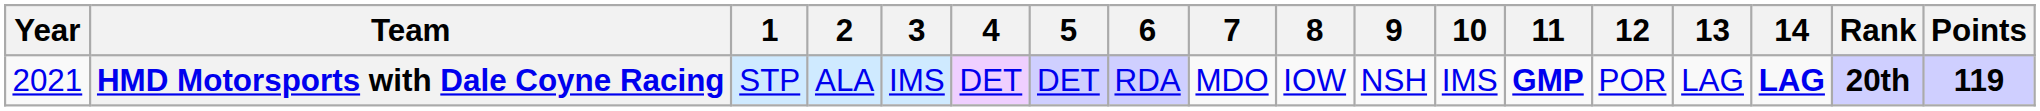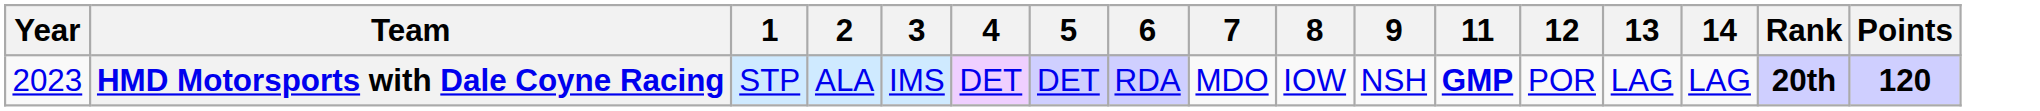 <table class="wikitable" style="text-align:center; font-size:90%">
 <tr>
 <th>Year</th>
 <th>Team</th>
 <th>1</th>
 <th>2</th>
 <th>3</th>
 <th>4</th>
 <th>5</th>
 <th>6</th>
 <th>7</th>
 <th>8</th>
 <th>9</th>
-<th>10</th>
 <th>11</th>
 <th>12</th>
 <th>13</th>
 <th>14</th>
 <th>Rank</th>
 <th>Points</th>
 </tr>
 <tr>
-<td><a href='#'>2021</a></td>
+<td><a href='#'>2023</a></td>
 <th><a href='#'>HMD Motorsports</a> with <a href='#'>Dale Coyne Racing</a></th>
 <td style="background:#CFEAFF;"><a href='#'>STP</a><br></td>
 <td style="background:#cfeaff;"><a href='#'>ALA</a><br></td>
 <td style="background:#cfeaff;"><a href='#'>IMS</a><br></td>
 <td style="background:#efcfff;"><a href='#'>DET</a><br></td>
 <td style="background:#cfcfff;"><a href='#'>DET</a><br></td>
 <td style="background:#cfcfff;"><a href='#'>RDA</a><br></td>
 <td style="background:#;"><a href='#'>MDO</a><br></td>
 <td style="background:#;"><a href='#'>IOW</a><br></td>
 <td style="background:#;"><a href='#'>NSH</a><br></td>
-<td style="background:#;"><a href='#'>IMS</a><br></td>
 <td style="background:#;"><strong><a href='#'>GMP</a><br></strong></td>
 <td style="background:#;"><a href='#'>POR</a><br></td>
 <td style="background:#;"><a href='#'>LAG</a><br></td>
-<td style="background:#;"><strong><a href='#'>LAG</a><br></strong></td>
+<td style="background:#;"><a href='#'>LAG</a><br></td>
 <th style="background:#cfcfff;">20th</th>
-<th style="background:#cfcfff;">119</th>
+<th style="background:#cfcfff;">120</th>
 </tr>
 </table>
